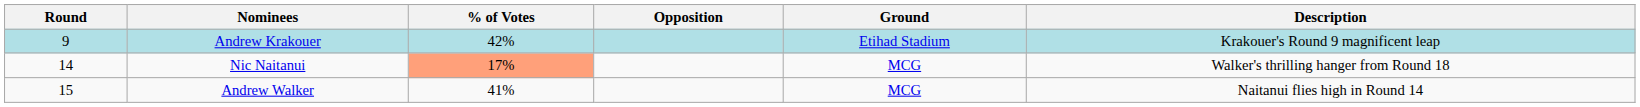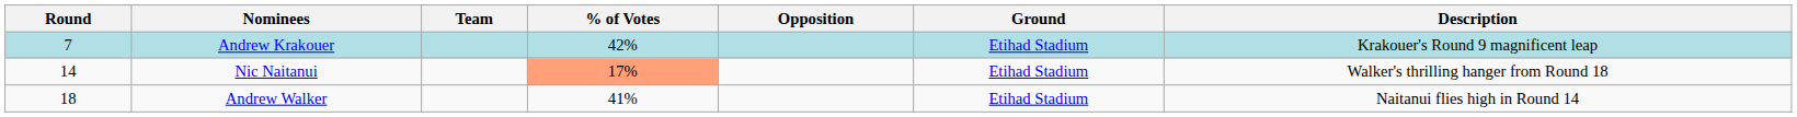 <table class="wikitable" style="font-size:89%; text-align:center; width:100%;">
 <tr>
 <th>Round</th>
 <th>Nominees</th>
+<th>Team</th>
 <th>% of Votes</th>
 <th>Opposition</th>
 <th>Ground</th>
 <th>Description</th>
 </tr>
 <tr>
-<td style="background:#b0e0e6;">9</td>
+<td style="background:#b0e0e6;">7</td>
 <td style="background:#b0e0e6;"><a href='#'>Andrew Krakouer</a></td>
+<td style="background:#b0e0e6;"></td>
 <td style="background:#b0e0e6;">42%</td>
 <td style="background:#b0e0e6;"></td>
 <td style="background:#b0e0e6;"><a href='#'>Etihad Stadium</a></td>
 <td style="background:#b0e0e6;">Krakouer's Round 9 magnificent leap</td>
 </tr>
 <tr>
 <td>14</td>
 <td><a href='#'>Nic Naitanui</a></td>
+<td></td>
 <td style="background: lightsalmon;">17%</td>
 <td></td>
-<td><a href='#'>MCG</a></td>
+<td><a href='#'>Etihad Stadium</a></td>
 <td>Walker's thrilling hanger from Round 18</td>
 </tr>
 <tr>
-<td>15</td>
+<td>18</td>
 <td><a href='#'>Andrew Walker</a></td>
+<td></td>
 <td>41%</td>
 <td></td>
-<td><a href='#'>MCG</a></td>
+<td><a href='#'>Etihad Stadium</a></td>
 <td>Naitanui flies high in Round 14</td>
 </tr>
 </table>
